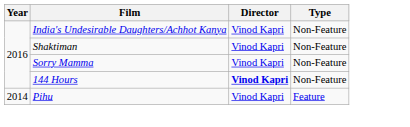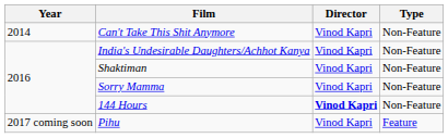 <table class="wikitable">
 <tr style="background:#ccc; text-align:center;">
 <th>Year</th>
 <th>Film</th>
 <th>Director</th>
 <th>Type</th>
+</tr>
+<tr>
+<td rowspan="1">2014</td>
+<td><em><a href='#'>Can't Take This Shit Anymore</a></em></td>
+<td><a href='#'>Vinod Kapri</a></td>
+<td>Non-Feature</td>
 </tr>
 <tr>
 <td rowspan="4">2016</td>
 <td><em><a href='#'>India's Undesirable Daughters/Achhot Kanya</a></em></td>
 <td><a href='#'>Vinod Kapri</a></td>
 <td>Non-Feature</td>
 </tr>
 <tr>
 <td><em>Shaktiman</em></td>
 <td><a href='#'>Vinod Kapri</a></td>
 <td>Non-Feature</td>
 </tr>
 <tr>
 <td><em><a href='#'>Sorry Mamma</a></em></td>
 <td><a href='#'>Vinod Kapri</a></td>
 <td>Non-Feature</td>
 </tr>
 <tr>
 <td><em><a href='#'>144 Hours</a></em></td>
 <td><strong><a href='#'>Vinod Kapri</a></strong></td>
 <td>Non-Feature</td>
 </tr>
 <tr>
-<td rowspan="1">2014</td>
+<td rowspan="1">2017 coming soon</td>
 <td><em><a href='#'>Pihu</a></em></td>
 <td><a href='#'>Vinod Kapri</a></td>
 <td><a href='#'>Feature</a></td>
 </tr>
 </table>
